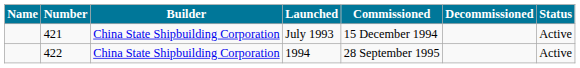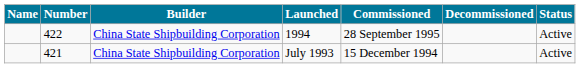 <table class="wikitable">
 <tr>
 <th style="background:#079;color:#fff;">Name</th>
 <th style="background:#079;color:#fff;">Number</th>
 <th style="background:#079;color:#fff;">Builder</th>
 <th style="background:#079;color:#fff;">Launched</th>
 <th style="background:#079;color:#fff;">Commissioned</th>
 <th style="background:#079;color:#fff;">Decommissioned</th>
 <th style="background:#079;color:#fff;">Status</th>
 </tr>
 <tr>
 <td></td>
+<td>422</td>
+<td><a href='#'>China State Shipbuilding Corporation</a></td>
+<td>1994</td>
+<td>28 September 1995</td>
+<td></td>
+<td>Active</td>
+</tr>
+<tr>
+<td></td>
 <td>421</td>
 <td><a href='#'>China State Shipbuilding Corporation</a></td>
 <td>July 1993</td>
 <td>15 December 1994</td>
 <td></td>
 <td>Active</td>
 </tr>
-<tr>
-<td></td>
-<td>422</td>
-<td><a href='#'>China State Shipbuilding Corporation</a></td>
-<td>1994</td>
-<td>28 September 1995</td>
-<td></td>
-<td>Active</td>
-</tr>
 </table>
